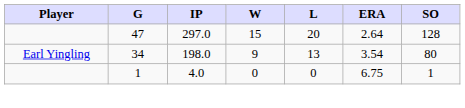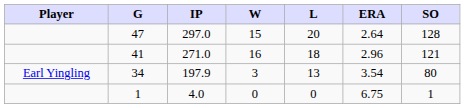 <table class="wikitable sortable">
 <tr>
 <th style="background:#ddf; width:16%;">Player</th>
 <th style="background:#ddf; width:9%;">G</th>
 <th style="background:#ddf; width:9%;">IP</th>
 <th style="background:#ddf; width:9%;">W</th>
 <th style="background:#ddf; width:9%;">L</th>
 <th style="background:#ddf; width:9%;">ERA</th>
 <th style="background:#ddf; width:9%;">SO</th>
 </tr>
 <tr align=center>
 <td></td>
 <td>47</td>
 <td>297.0</td>
 <td>15</td>
 <td>20</td>
 <td>2.64</td>
 <td>128</td>
 </tr>
 <tr align=center>
+<td></td>
+<td>41</td>
+<td>271.0</td>
+<td>16</td>
+<td>18</td>
+<td>2.96</td>
+<td>121</td>
+</tr>
+<tr align=center>
 <td><a href='#'>Earl Yingling</a></td>
 <td>34</td>
-<td>198.0</td>
-<td>9</td>
+<td>197.9</td>
+<td>3</td>
 <td>13</td>
 <td>3.54</td>
 <td>80</td>
 </tr>
 <tr align=center>
 <td></td>
 <td>1</td>
 <td>4.0</td>
 <td>0</td>
 <td>0</td>
 <td>6.75</td>
 <td>1</td>
 </tr>
 </table>
